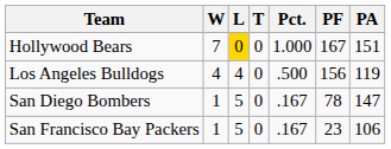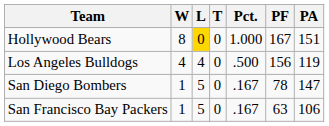 <table class="wikitable">
 <tr>
 <th>Team</th>
 <th>W</th>
 <th>L</th>
 <th>T</th>
 <th>Pct.</th>
 <th>PF</th>
 <th>PA</th>
 </tr>
 <tr align="center">
 <td align="left">Hollywood Bears</td>
-<td>7</td>
+<td>8</td>
 <td style="background: gold;">0</td>
 <td>0</td>
 <td>1.000</td>
 <td>167</td>
 <td>151</td>
 </tr>
 <tr align="center">
 <td align="left">Los Angeles Bulldogs</td>
 <td>4</td>
 <td>4</td>
 <td>0</td>
 <td>.500</td>
 <td>156</td>
 <td>119</td>
 </tr>
 <tr align="center">
 <td align="left">San Diego Bombers</td>
 <td>1</td>
 <td>5</td>
 <td>0</td>
 <td>.167</td>
 <td>78</td>
 <td>147</td>
 </tr>
 <tr align="center">
 <td align="left">San Francisco Bay Packers</td>
 <td>1</td>
 <td>5</td>
 <td>0</td>
 <td>.167</td>
-<td>23</td>
+<td>63</td>
 <td>106</td>
 </tr>
 </table>
